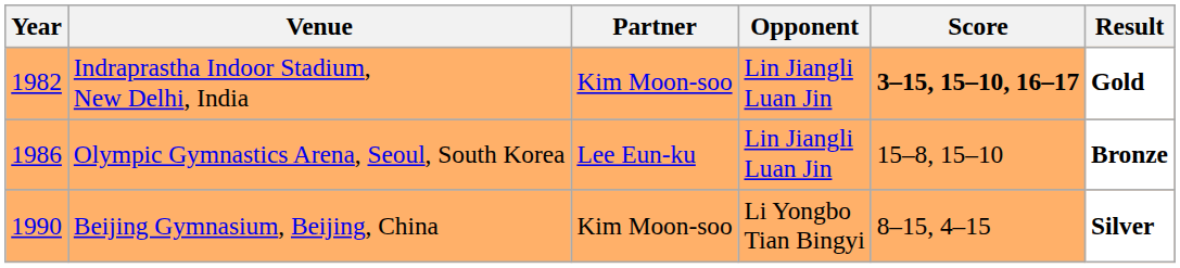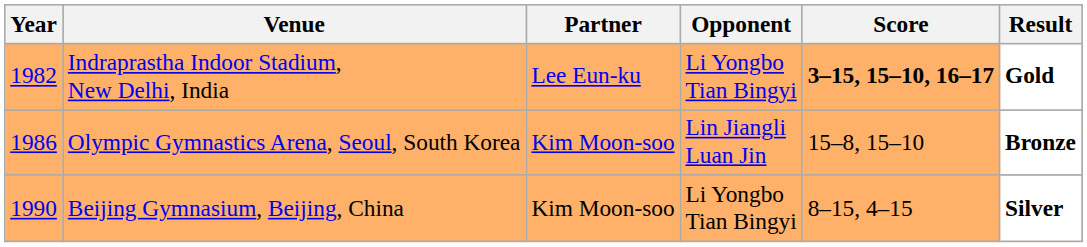 <table class="sortable wikitable" style="font-size: 90%;">
 <tr>
 <th>Year</th>
 <th>Venue</th>
 <th>Partner</th>
 <th>Opponent</th>
 <th>Score</th>
 <th>Result</th>
 </tr>
 <tr style="background:#FFB069">
 <td align="center"><a href='#'>1982</a></td>
 <td align="left"><a href='#'>Indraprastha Indoor Stadium</a>, <br><a href='#'>New Delhi</a>, India</td>
-<td align="left"> <a href='#'>Kim Moon-soo</a></td>
-<td align="left"> <a href='#'>Lin Jiangli</a> <br>  <a href='#'>Luan Jin</a></td>
+<td align="left"> <a href='#'>Lee Eun-ku</a></td>
+<td align="left"> <a href='#'>Li Yongbo</a> <br>  <a href='#'>Tian Bingyi</a></td>
 <td align="left"><strong>3–15, 15–10, 16–17</strong></td>
 <td style="text-align:left; background:white"> <strong>Gold</strong></td>
 </tr>
 <tr style="background:#FFB069">
 <td align="center"><a href='#'>1986</a></td>
 <td align="left"><a href='#'>Olympic Gymnastics Arena</a>, <a href='#'>Seoul</a>, South Korea</td>
-<td align="left"> <a href='#'>Lee Eun-ku</a></td>
+<td align="left"> <a href='#'>Kim Moon-soo</a></td>
 <td align="left"> <a href='#'>Lin Jiangli</a> <br>  <a href='#'>Luan Jin</a></td>
 <td align="left">15–8, 15–10</td>
 <td style="text-align:left; background:white"> <strong>Bronze</strong></td>
 </tr>
 <tr style="background:#FFB069">
 <td align="center"><a href='#'>1990</a></td>
 <td align="left"><a href='#'>Beijing Gymnasium</a>, <a href='#'>Beijing</a>, China</td>
 <td align="left"> Kim Moon-soo</td>
 <td align="left"> Li Yongbo <br>  Tian Bingyi</td>
 <td align="left">8–15, 4–15</td>
 <td style="text-align:left; background:white"> <strong>Silver</strong></td>
 </tr>
 </table>
